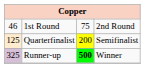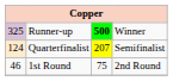 <table class="wikitable" style="font-size:78%;">
 <tr>
 <th colspan=4 style="background:#f9d2c4;">Copper</th>
+</tr>
+<tr>
+<td align="center" style="background:#D8BFD8;">325</td>
+<td>Runner-up</td>
+<td align="center" style="background:#00ff00;font-weight:bold;">500</td>
+<td>Winner</td>
+</tr>
+<tr>
+<td align="center" style="background:#ffebcd;">124</td>
+<td>Quarterfinalist</td>
+<td align="center" style="background:#ffff00;">207</td>
+<td>Semifinalist</td>
 </tr>
 <tr>
 <td align="center">46</td>
 <td>1st Round</td>
 <td align="center">75</td>
 <td>2nd Round</td>
 </tr>
 <tr>
-<td align="center" style="background:#ffebcd;">125</td>
-<td>Quarterfinalist</td>
-<td align="center" style="background:#ffff00;">200</td>
-<td>Semifinalist</td>
-</tr>
-<tr>
-<td align="center" style="background:#D8BFD8;">325</td>
-<td>Runner-up</td>
-<td align="center" style="background:#00ff00;font-weight:bold;">500</td>
-<td>Winner</td>
-</tr>
-<tr>
 </tr>
 </table>
